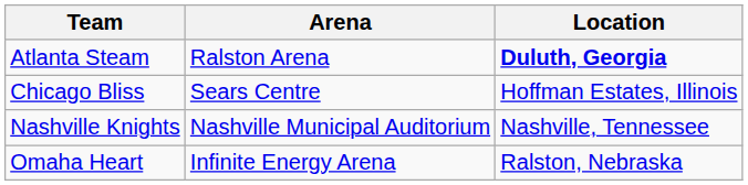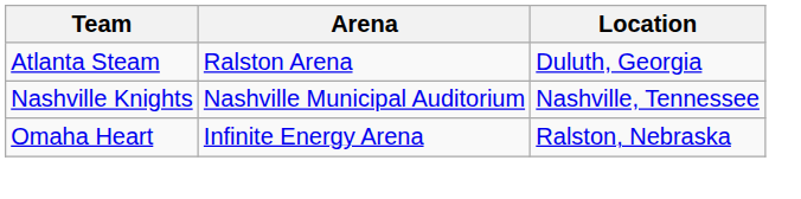 <table class="wikitable">
 <tr>
 <th>Team</th>
 <th>Arena</th>
 <th>Location</th>
 </tr>
 <tr>
 <td><a href='#'>Atlanta Steam</a></td>
 <td><a href='#'>Ralston Arena</a></td>
-<td><strong><a href='#'>Duluth, Georgia</a></strong></td>
-</tr>
-<tr>
-<td><a href='#'>Chicago Bliss</a></td>
-<td><a href='#'>Sears Centre</a></td>
-<td><a href='#'>Hoffman Estates, Illinois</a></td>
+<td><a href='#'>Duluth, Georgia</a></td>
 </tr>
 <tr>
 <td><a href='#'>Nashville Knights</a></td>
 <td><a href='#'>Nashville Municipal Auditorium</a></td>
 <td><a href='#'>Nashville, Tennessee</a></td>
 </tr>
 <tr>
 <td><a href='#'>Omaha Heart</a></td>
 <td><a href='#'>Infinite Energy Arena</a></td>
 <td><a href='#'>Ralston, Nebraska</a></td>
 </tr>
 </table>
